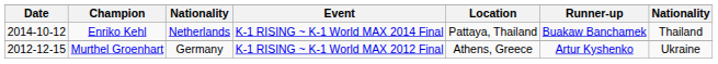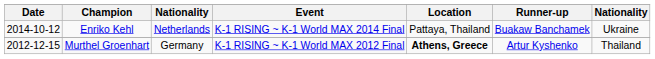 <table class="wikitable" style="text-align:center">
 <tr>
 </tr>
 <tr bgcolor="#dddddd">
 <th>Date</th>
 <th>Champion</th>
 <th>Nationality</th>
 <th>Event</th>
 <th>Location</th>
 <th>Runner-up</th>
 <th>Nationality</th>
 </tr>
 <tr>
 <td>2014-10-12</td>
 <td><a href='#'>Enriko Kehl</a></td>
 <td> <a href='#'>Netherlands</a></td>
 <td><a href='#'>K-1 RISING ~ K-1 World MAX 2014 Final</a></td>
 <td>Pattaya, Thailand</td>
 <td><a href='#'>Buakaw Banchamek</a></td>
-<td> Thailand</td>
+<td> Ukraine</td>
 </tr>
 <tr>
 </tr>
 <tr>
 <td>2012-12-15</td>
 <td><a href='#'>Murthel Groenhart</a></td>
 <td> Germany</td>
 <td><a href='#'>K-1 RISING ~ K-1 World MAX 2012 Final</a></td>
-<td>Athens, Greece</td>
+<td><strong>Athens, Greece</strong></td>
 <td><a href='#'>Artur Kyshenko</a></td>
-<td> Ukraine</td>
+<td> Thailand</td>
 </tr>
 </table>
